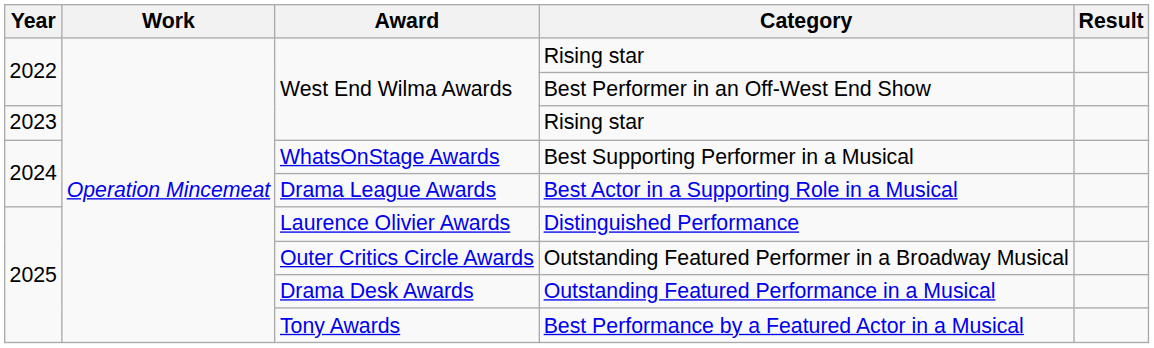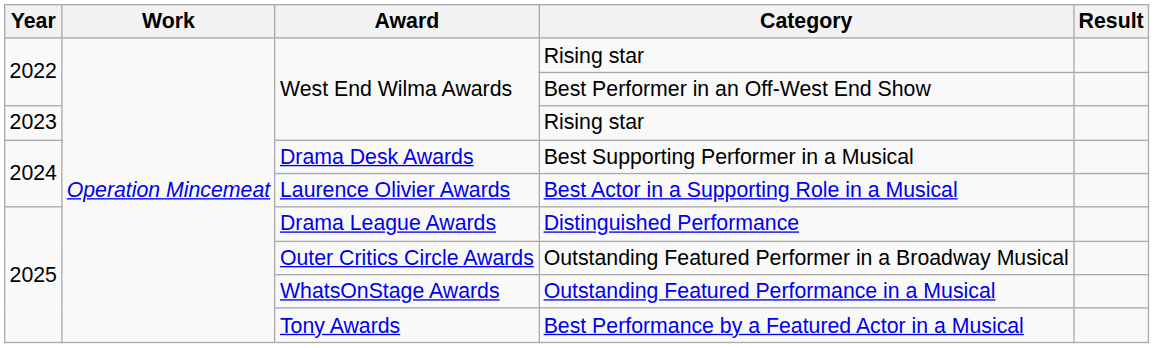 <table class="wikitable sortable">
 <tr>
 <th>Year</th>
 <th>Work</th>
 <th>Award</th>
 <th>Category</th>
 <th>Result</th>
 </tr>
 <tr>
 <td rowspan="2">2022</td>
 <td rowspan="9"><a href='#'><em>Operation Mincemeat</em></a></td>
 <td rowspan="3">West End Wilma Awards</td>
 <td>Rising star</td>
 <td></td>
 </tr>
 <tr>
 <td>Best Performer in an Off-West End Show</td>
 <td></td>
 </tr>
 <tr>
 <td>2023</td>
 <td>Rising star</td>
 <td></td>
 </tr>
 <tr>
 <td rowspan="2">2024</td>
-<td><a href='#'>WhatsOnStage Awards</a></td>
+<td><a href='#'>Drama Desk Awards</a></td>
 <td>Best Supporting Performer in a Musical</td>
 <td></td>
 </tr>
 <tr>
-<td><a href='#'>Drama League Awards</a></td>
+<td><a href='#'>Laurence Olivier Awards</a></td>
 <td><a href='#'>Best Actor in a Supporting Role in a Musical</a></td>
 <td></td>
 </tr>
 <tr>
 <td rowspan="4">2025</td>
-<td><a href='#'>Laurence Olivier Awards</a></td>
+<td><a href='#'>Drama League Awards</a></td>
 <td><a href='#'>Distinguished Performance</a></td>
 <td></td>
 </tr>
 <tr>
 <td><a href='#'>Outer Critics Circle Awards</a></td>
 <td>Outstanding Featured Performer in a Broadway Musical</td>
 <td></td>
 </tr>
 <tr>
-<td><a href='#'>Drama Desk Awards</a></td>
+<td><a href='#'>WhatsOnStage Awards</a></td>
 <td><a href='#'>Outstanding Featured Performance in a Musical</a></td>
 <td></td>
 </tr>
 <tr>
 <td><a href='#'>Tony Awards</a></td>
 <td><a href='#'>Best Performance by a Featured Actor in a Musical</a></td>
 <td></td>
 </tr>
 </table>
